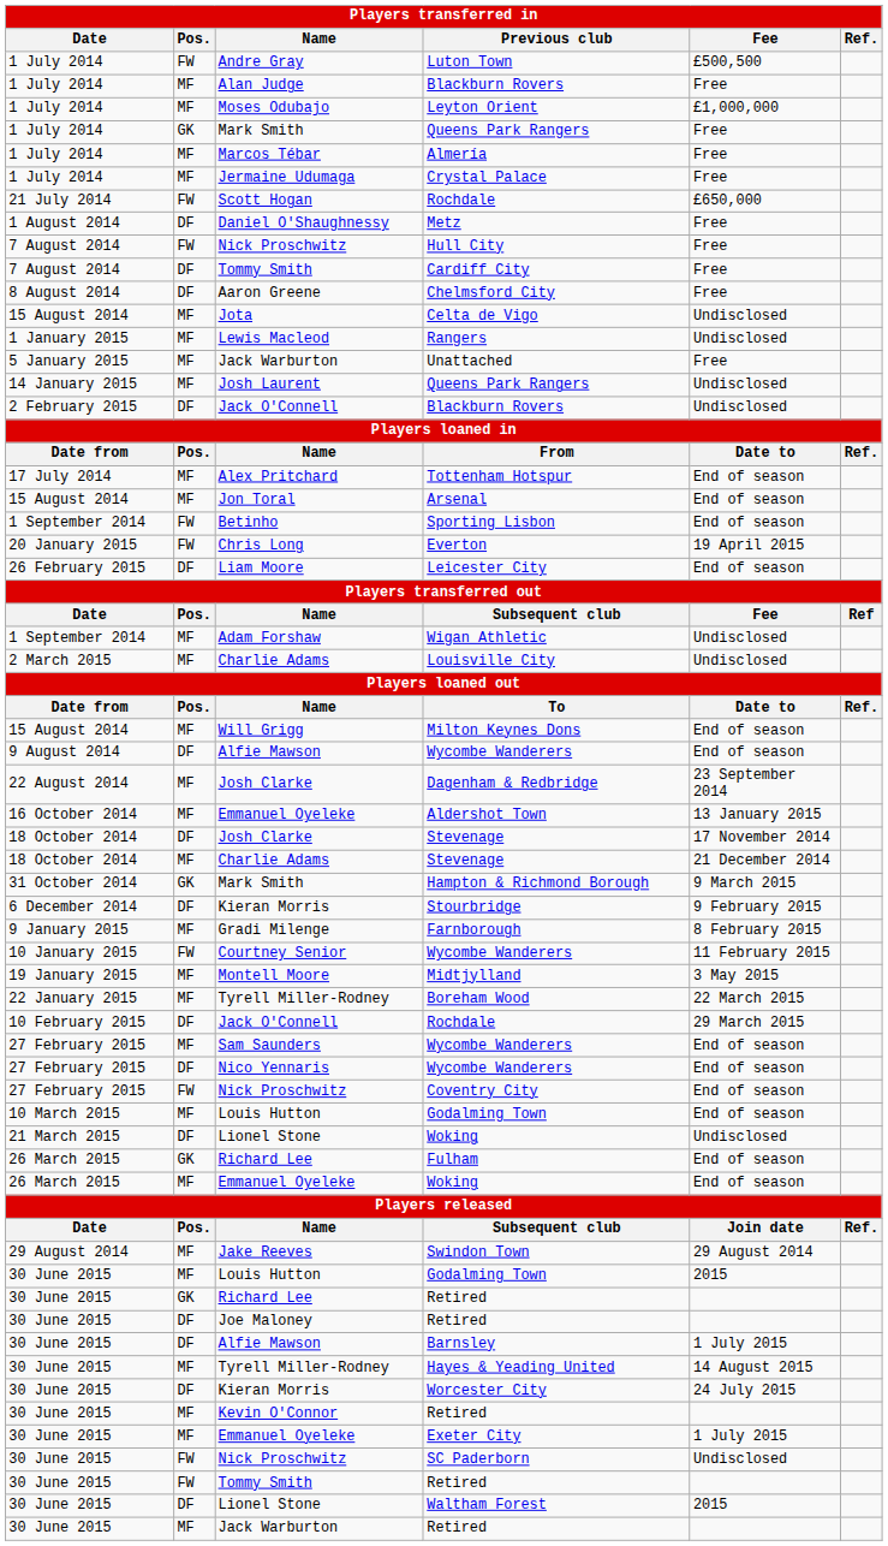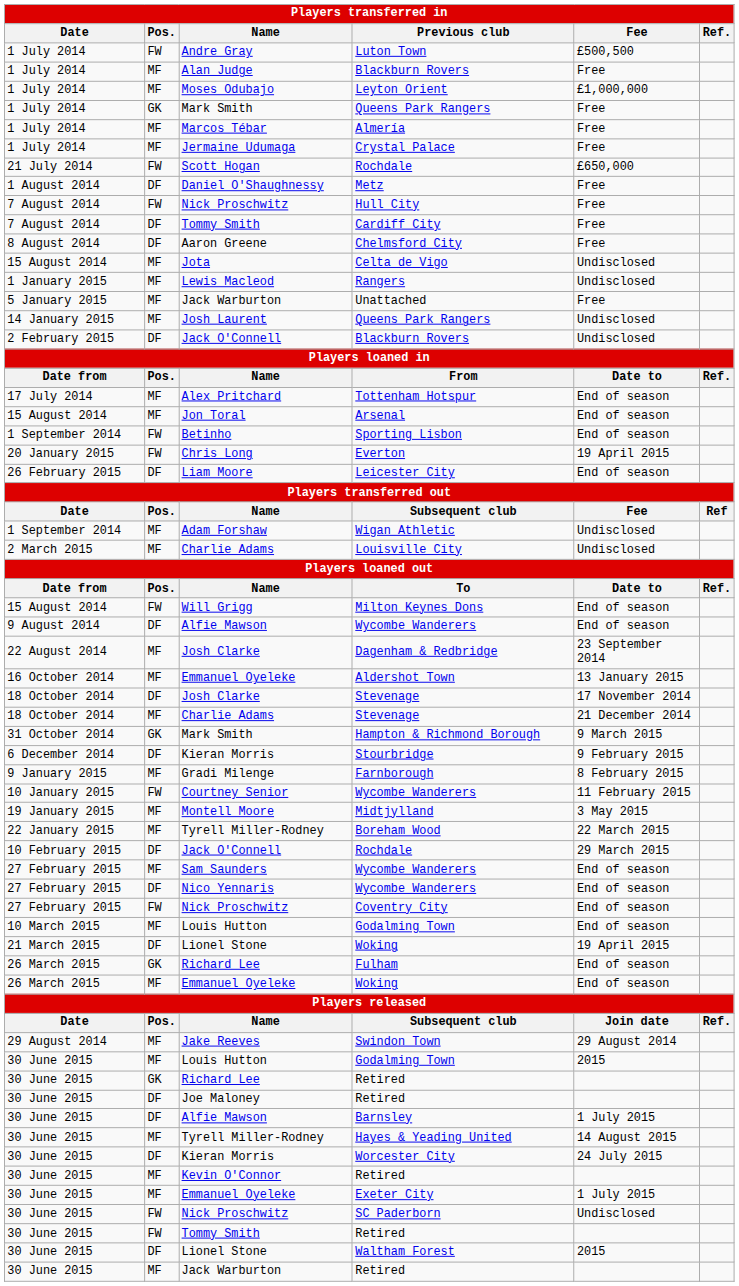 <table class="wikitable" style="font-size:95%;">
 <tr>
 <th colspan="6" style="background:#d00; color:white; text-align:center;">Players transferred in</th>
 </tr>
 <tr>
 <th style="width:140px;">Date</th>
 <th style="width:25px;">Pos.</th>
 <th style="width:175px;">Name</th>
 <th style="width:225px;">Previous club</th>
 <th style="width:125px;">Fee</th>
 <th style="width:25px;">Ref.</th>
 </tr>
 <tr>
 <td>1 July 2014</td>
 <td>FW</td>
 <td> <a href='#'>Andre Gray</a></td>
 <td> <a href='#'>Luton Town</a></td>
 <td>£500,500</td>
 <td></td>
 </tr>
 <tr>
 <td>1 July 2014</td>
 <td>MF</td>
 <td> <a href='#'>Alan Judge</a></td>
 <td> <a href='#'>Blackburn Rovers</a></td>
 <td>Free</td>
 <td></td>
 </tr>
 <tr>
 <td>1 July 2014</td>
 <td>MF</td>
 <td> <a href='#'>Moses Odubajo</a></td>
 <td> <a href='#'>Leyton Orient</a></td>
 <td>£1,000,000</td>
 <td></td>
 </tr>
 <tr>
 <td>1 July 2014</td>
 <td>GK</td>
 <td> Mark Smith</td>
 <td> <a href='#'>Queens Park Rangers</a></td>
 <td>Free</td>
 <td></td>
 </tr>
 <tr>
 <td>1 July 2014</td>
 <td>MF</td>
 <td> <a href='#'>Marcos Tébar</a></td>
 <td> <a href='#'>Almería</a></td>
 <td>Free</td>
 <td></td>
 </tr>
 <tr>
 <td>1 July 2014</td>
 <td>MF</td>
 <td> <a href='#'>Jermaine Udumaga</a></td>
 <td> <a href='#'>Crystal Palace</a></td>
 <td>Free</td>
 <td></td>
 </tr>
 <tr>
 <td>21 July 2014</td>
 <td>FW</td>
 <td> <a href='#'>Scott Hogan</a></td>
 <td> <a href='#'>Rochdale</a></td>
 <td>£650,000</td>
 <td></td>
 </tr>
 <tr>
 <td>1 August 2014</td>
 <td>DF</td>
 <td> <a href='#'>Daniel O'Shaughnessy</a></td>
 <td> <a href='#'>Metz</a></td>
 <td>Free</td>
 <td></td>
 </tr>
 <tr>
 <td>7 August 2014</td>
 <td>FW</td>
 <td> <a href='#'>Nick Proschwitz</a></td>
 <td> <a href='#'>Hull City</a></td>
 <td>Free</td>
 <td></td>
 </tr>
 <tr>
 <td>7 August 2014</td>
 <td>DF</td>
 <td> <a href='#'>Tommy Smith</a></td>
 <td> <a href='#'>Cardiff City</a></td>
 <td>Free</td>
 <td></td>
 </tr>
 <tr>
 <td>8 August 2014</td>
 <td>DF</td>
 <td> Aaron Greene</td>
 <td> <a href='#'>Chelmsford City</a></td>
 <td>Free</td>
 <td></td>
 </tr>
 <tr>
 <td>15 August 2014</td>
 <td>MF</td>
 <td> <a href='#'>Jota</a></td>
 <td> <a href='#'>Celta de Vigo</a></td>
 <td>Undisclosed</td>
 <td></td>
 </tr>
 <tr>
 <td>1 January 2015</td>
 <td>MF</td>
 <td> <a href='#'>Lewis Macleod</a></td>
 <td> <a href='#'>Rangers</a></td>
 <td>Undisclosed</td>
 <td></td>
 </tr>
 <tr>
 <td>5 January 2015</td>
 <td>MF</td>
 <td> Jack Warburton</td>
 <td>Unattached</td>
 <td>Free</td>
 <td></td>
 </tr>
 <tr>
 <td>14 January 2015</td>
 <td>MF</td>
 <td> <a href='#'>Josh Laurent</a></td>
 <td> <a href='#'>Queens Park Rangers</a></td>
 <td>Undisclosed</td>
 <td></td>
 </tr>
 <tr>
 <td>2 February 2015</td>
 <td>DF</td>
 <td> <a href='#'>Jack O'Connell</a></td>
 <td> <a href='#'>Blackburn Rovers</a></td>
 <td>Undisclosed</td>
 <td></td>
 </tr>
 <tr>
 <th colspan="6" style="background:#d00; color:white; text-align:center;">Players loaned in</th>
 </tr>
 <tr>
 <th>Date from</th>
 <th>Pos.</th>
 <th>Name</th>
 <th>From</th>
 <th>Date to</th>
 <th>Ref.</th>
 </tr>
 <tr>
 <td>17 July 2014</td>
 <td>MF</td>
 <td> <a href='#'>Alex Pritchard</a></td>
 <td> <a href='#'>Tottenham Hotspur</a></td>
 <td>End of season</td>
 <td></td>
 </tr>
 <tr>
 <td>15 August 2014</td>
 <td>MF</td>
 <td> <a href='#'>Jon Toral</a></td>
 <td> <a href='#'>Arsenal</a></td>
 <td>End of season</td>
 <td></td>
 </tr>
 <tr>
 <td>1 September 2014</td>
 <td>FW</td>
 <td> <a href='#'>Betinho</a></td>
 <td> <a href='#'>Sporting Lisbon</a></td>
 <td>End of season</td>
 <td></td>
 </tr>
 <tr>
 <td>20 January 2015</td>
 <td>FW</td>
 <td> <a href='#'>Chris Long</a></td>
 <td> <a href='#'>Everton</a></td>
 <td>19 April 2015</td>
 <td></td>
 </tr>
 <tr>
 <td>26 February 2015</td>
 <td>DF</td>
 <td> <a href='#'>Liam Moore</a></td>
 <td> <a href='#'>Leicester City</a></td>
 <td>End of season</td>
 <td></td>
 </tr>
 <tr>
 <th colspan="6" style="background:#d00; color:white; text-align:center;">Players transferred out</th>
 </tr>
 <tr>
 <th>Date</th>
 <th>Pos.</th>
 <th>Name</th>
 <th>Subsequent club</th>
 <th>Fee</th>
 <th>Ref</th>
 </tr>
 <tr>
 <td>1 September 2014</td>
 <td>MF</td>
 <td> <a href='#'>Adam Forshaw</a></td>
 <td> <a href='#'>Wigan Athletic</a></td>
 <td>Undisclosed</td>
 <td></td>
 </tr>
 <tr>
 <td>2 March 2015</td>
 <td>MF</td>
 <td> <a href='#'>Charlie Adams</a></td>
 <td> <a href='#'>Louisville City</a></td>
 <td>Undisclosed</td>
 <td></td>
 </tr>
 <tr>
 <th colspan="6" style="background:#d00; color:white; text-align:center;">Players loaned out</th>
 </tr>
 <tr>
 <th>Date from</th>
 <th>Pos.</th>
 <th>Name</th>
 <th>To</th>
 <th>Date to</th>
 <th>Ref.</th>
 </tr>
 <tr>
 <td>15 August 2014</td>
-<td>MF</td>
+<td>FW</td>
 <td> <a href='#'>Will Grigg</a></td>
 <td> <a href='#'>Milton Keynes Dons</a></td>
 <td>End of season</td>
 <td></td>
 </tr>
 <tr>
 <td>9 August 2014</td>
 <td>DF</td>
 <td> <a href='#'>Alfie Mawson</a></td>
 <td> <a href='#'>Wycombe Wanderers</a></td>
 <td>End of season</td>
 <td></td>
 </tr>
 <tr>
 <td>22 August 2014</td>
 <td>MF</td>
 <td> <a href='#'>Josh Clarke</a></td>
 <td> <a href='#'>Dagenham & Redbridge</a></td>
 <td>23 September 2014</td>
 <td></td>
 </tr>
 <tr>
 <td>16 October 2014</td>
 <td>MF</td>
 <td> <a href='#'>Emmanuel Oyeleke</a></td>
 <td> <a href='#'>Aldershot Town</a></td>
 <td>13 January 2015</td>
 <td></td>
 </tr>
 <tr>
 <td>18 October 2014</td>
 <td>DF</td>
 <td> <a href='#'>Josh Clarke</a></td>
 <td> <a href='#'>Stevenage</a></td>
 <td>17 November 2014</td>
 <td></td>
 </tr>
 <tr>
 <td>18 October 2014</td>
 <td>MF</td>
 <td> <a href='#'>Charlie Adams</a></td>
 <td> <a href='#'>Stevenage</a></td>
 <td>21 December 2014</td>
 <td></td>
 </tr>
 <tr>
 <td>31 October 2014</td>
 <td>GK</td>
 <td> Mark Smith</td>
 <td> <a href='#'>Hampton & Richmond Borough</a></td>
 <td>9 March 2015</td>
 <td></td>
 </tr>
 <tr>
 <td>6 December 2014</td>
 <td>DF</td>
 <td> Kieran Morris</td>
 <td> <a href='#'>Stourbridge</a></td>
 <td>9 February 2015</td>
 <td></td>
 </tr>
 <tr>
 <td>9 January 2015</td>
 <td>MF</td>
 <td> Gradi Milenge</td>
 <td> <a href='#'>Farnborough</a></td>
 <td>8 February 2015</td>
 <td></td>
 </tr>
 <tr>
 <td>10 January 2015</td>
 <td>FW</td>
 <td> <a href='#'>Courtney Senior</a></td>
 <td> <a href='#'>Wycombe Wanderers</a></td>
 <td>11 February 2015</td>
 <td></td>
 </tr>
 <tr>
 <td>19 January 2015</td>
 <td>MF</td>
 <td> <a href='#'>Montell Moore</a></td>
 <td> <a href='#'>Midtjylland</a></td>
 <td>3 May 2015</td>
 <td></td>
 </tr>
 <tr>
 <td>22 January 2015</td>
 <td>MF</td>
 <td> Tyrell Miller-Rodney</td>
 <td> <a href='#'>Boreham Wood</a></td>
 <td>22 March 2015</td>
 <td></td>
 </tr>
 <tr>
 <td>10 February 2015</td>
 <td>DF</td>
 <td> <a href='#'>Jack O'Connell</a></td>
 <td> <a href='#'>Rochdale</a></td>
 <td>29 March 2015</td>
 <td></td>
 </tr>
 <tr>
 <td>27 February 2015</td>
 <td>MF</td>
 <td> <a href='#'>Sam Saunders</a></td>
 <td> <a href='#'>Wycombe Wanderers</a></td>
 <td>End of season</td>
 <td></td>
 </tr>
 <tr>
 <td>27 February 2015</td>
 <td>DF</td>
 <td> <a href='#'>Nico Yennaris</a></td>
 <td> <a href='#'>Wycombe Wanderers</a></td>
 <td>End of season</td>
 <td></td>
 </tr>
 <tr>
 <td>27 February 2015</td>
 <td>FW</td>
 <td> <a href='#'>Nick Proschwitz</a></td>
 <td> <a href='#'>Coventry City</a></td>
 <td>End of season</td>
 <td></td>
 </tr>
 <tr>
 <td>10 March 2015</td>
 <td>MF</td>
 <td> Louis Hutton</td>
 <td> <a href='#'>Godalming Town</a></td>
 <td>End of season</td>
 <td></td>
 </tr>
 <tr>
 <td>21 March 2015</td>
 <td>DF</td>
 <td> Lionel Stone</td>
 <td> <a href='#'>Woking</a></td>
-<td>Undisclosed</td>
+<td>19 April 2015</td>
 <td></td>
 </tr>
 <tr>
 <td>26 March 2015</td>
 <td>GK</td>
 <td> <a href='#'>Richard Lee</a></td>
 <td> <a href='#'>Fulham</a></td>
 <td>End of season</td>
 <td></td>
 </tr>
 <tr>
 <td>26 March 2015</td>
 <td>MF</td>
 <td> <a href='#'>Emmanuel Oyeleke</a></td>
 <td> <a href='#'>Woking</a></td>
 <td>End of season</td>
 <td></td>
 </tr>
 <tr>
 <th colspan="6" style="background:#d00; color:white; text-align:center;">Players released</th>
 </tr>
 <tr>
 <th>Date</th>
 <th>Pos.</th>
 <th>Name</th>
 <th>Subsequent club</th>
 <th>Join date</th>
 <th>Ref.</th>
 </tr>
 <tr>
 <td>29 August 2014</td>
 <td>MF</td>
 <td> <a href='#'>Jake Reeves</a></td>
 <td> <a href='#'>Swindon Town</a></td>
 <td>29 August 2014</td>
 <td></td>
 </tr>
 <tr>
 <td>30 June 2015</td>
 <td>MF</td>
 <td> Louis Hutton</td>
 <td> <a href='#'>Godalming Town</a></td>
 <td>2015</td>
 <td></td>
 </tr>
 <tr>
 <td>30 June 2015</td>
 <td>GK</td>
 <td> <a href='#'>Richard Lee</a></td>
 <td>Retired</td>
 <td></td>
 <td></td>
 </tr>
 <tr>
 <td>30 June 2015</td>
 <td>DF</td>
 <td> Joe Maloney</td>
 <td>Retired</td>
 <td></td>
 <td></td>
 </tr>
 <tr>
 <td>30 June 2015</td>
 <td>DF</td>
 <td> <a href='#'>Alfie Mawson</a></td>
 <td> <a href='#'>Barnsley</a></td>
 <td>1 July 2015</td>
 <td></td>
 </tr>
 <tr>
 <td>30 June 2015</td>
 <td>MF</td>
 <td> Tyrell Miller-Rodney</td>
 <td> <a href='#'>Hayes & Yeading United</a></td>
 <td>14 August 2015</td>
 <td></td>
 </tr>
 <tr>
 <td>30 June 2015</td>
 <td>DF</td>
 <td> Kieran Morris</td>
 <td> <a href='#'>Worcester City</a></td>
 <td>24 July 2015</td>
 <td></td>
 </tr>
 <tr>
 <td>30 June 2015</td>
 <td>MF</td>
 <td> <a href='#'>Kevin O'Connor</a></td>
 <td>Retired</td>
 <td></td>
 <td></td>
 </tr>
 <tr>
 <td>30 June 2015</td>
 <td>MF</td>
 <td> <a href='#'>Emmanuel Oyeleke</a></td>
 <td> <a href='#'>Exeter City</a></td>
 <td>1 July 2015</td>
 <td></td>
 </tr>
 <tr>
 <td>30 June 2015</td>
 <td>FW</td>
 <td> <a href='#'>Nick Proschwitz</a></td>
 <td> <a href='#'>SC Paderborn</a></td>
 <td>Undisclosed</td>
 <td></td>
 </tr>
 <tr>
 <td>30 June 2015</td>
 <td>FW</td>
 <td> <a href='#'>Tommy Smith</a></td>
 <td>Retired</td>
 <td></td>
 <td></td>
 </tr>
 <tr>
 <td>30 June 2015</td>
 <td>DF</td>
 <td> Lionel Stone</td>
 <td> <a href='#'>Waltham Forest</a></td>
 <td>2015</td>
 <td></td>
 </tr>
 <tr>
 <td>30 June 2015</td>
 <td>MF</td>
 <td> Jack Warburton</td>
 <td>Retired</td>
 <td></td>
 <td></td>
 </tr>
 </table>
